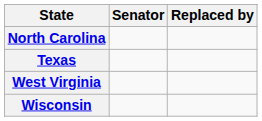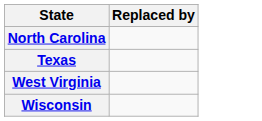 <table class="wikitable sortable plainrowheaders">
 <tr>
 <th scope="col">State</th>
-<th scope="col">Senator</th>
 <th scope="col">Replaced by</th>
 </tr>
 <tr>
 <th><a href='#'>North Carolina</a></th>
 <td></td>
-<td></td>
 </tr>
 <tr>
 <th><a href='#'>Texas</a></th>
-<td></td>
 <td></td>
 </tr>
 <tr>
 <th><a href='#'>West Virginia</a></th>
 <td></td>
-<td></td>
 </tr>
 <tr>
 <th><a href='#'>Wisconsin</a></th>
 <td></td>
-<td></td>
 </tr>
 </table>
